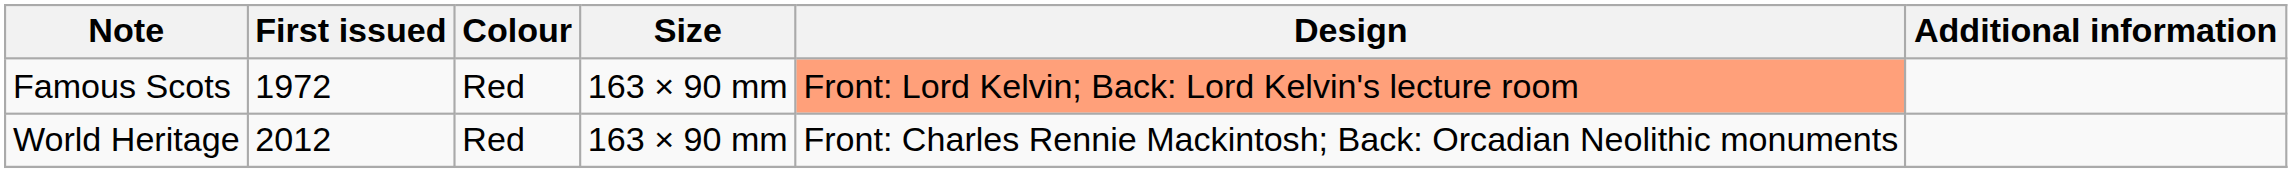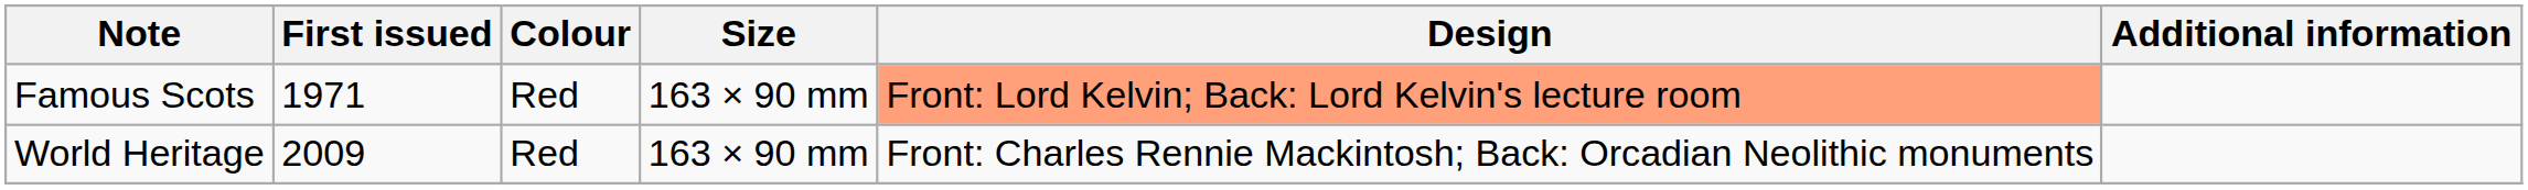 <table class="wikitable">
 <tr>
 <th>Note</th>
 <th>First issued</th>
 <th>Colour</th>
 <th>Size</th>
 <th>Design</th>
 <th>Additional information</th>
 </tr>
 <tr>
 <td>Famous Scots</td>
-<td>1972</td>
+<td>1971</td>
 <td>Red</td>
 <td>163 × 90 mm</td>
 <td style="background: lightsalmon;">Front: Lord Kelvin; Back: Lord Kelvin's lecture room</td>
 <td></td>
 </tr>
 <tr>
 <td>World Heritage</td>
-<td>2012</td>
+<td>2009</td>
 <td>Red</td>
 <td>163 × 90 mm</td>
 <td>Front: Charles Rennie Mackintosh; Back: Orcadian Neolithic monuments</td>
 <td></td>
 </tr>
 <tr>
 </tr>
 </table>
